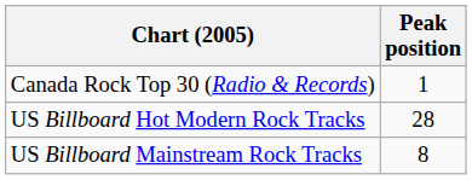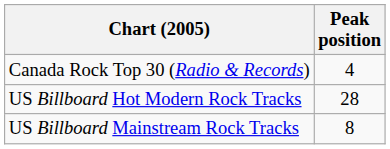 <table class="wikitable sortable">
 <tr>
 <th>Chart (2005)</th>
 <th>Peak<br>position</th>
 </tr>
 <tr>
 <td>Canada Rock Top 30 (<em><a href='#'>Radio & Records</a></em>)</td>
-<td align="center">1</td>
+<td align="center">4</td>
 </tr>
 <tr>
 <td>US <em>Billboard</em> <a href='#'>Hot Modern Rock Tracks</a></td>
 <td align="center">28</td>
 </tr>
 <tr>
 <td>US <em>Billboard</em> <a href='#'>Mainstream Rock Tracks</a></td>
 <td align="center">8</td>
 </tr>
 </table>
